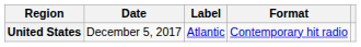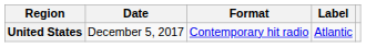 <table class="wikitable plainrowheaders">
 <tr>
 <th>Region</th>
 <th>Date</th>
+<th>Format</th>
 <th>Label</th>
-<th>Format</th>
 <th></th>
 </tr>
 <tr>
 <th scope="row">United States</th>
 <td>December 5, 2017</td>
+<td><a href='#'>Contemporary hit radio</a></td>
 <td><a href='#'>Atlantic</a></td>
-<td><a href='#'>Contemporary hit radio</a></td>
 <td align="center"></td>
 </tr>
 </table>
